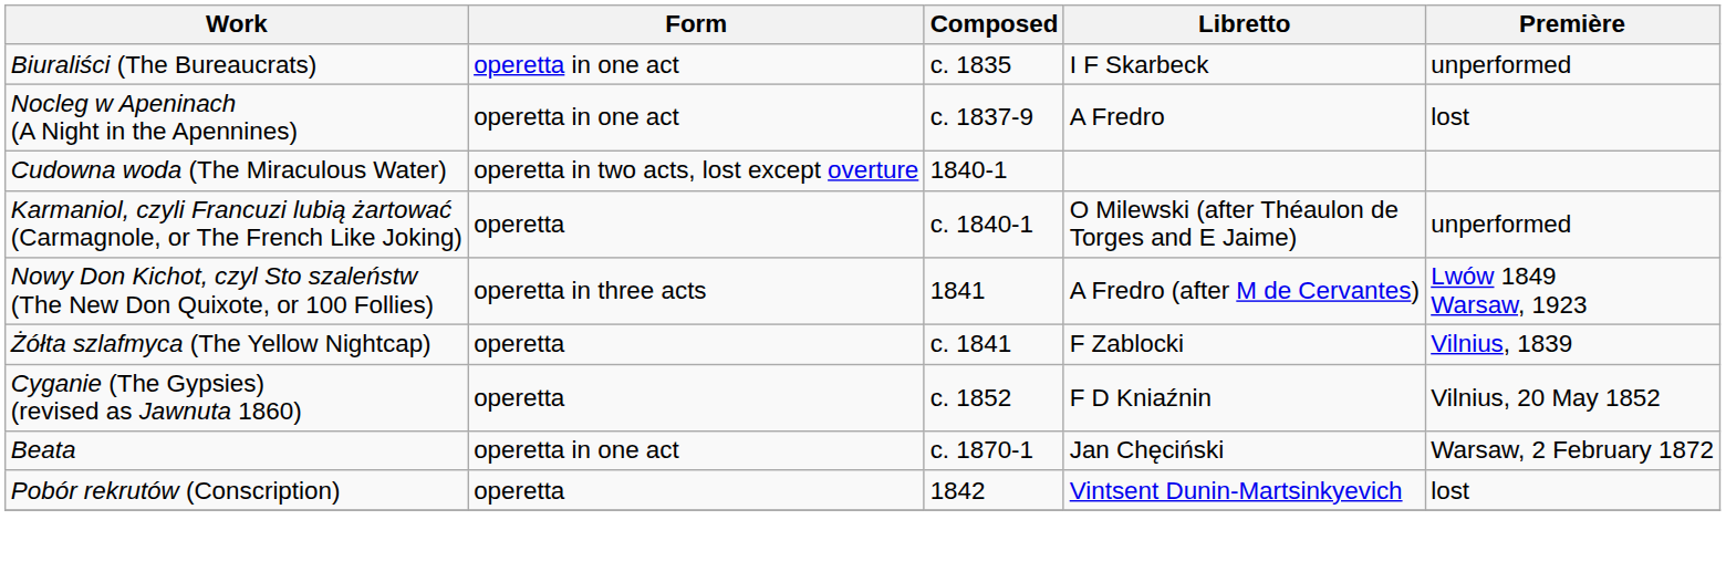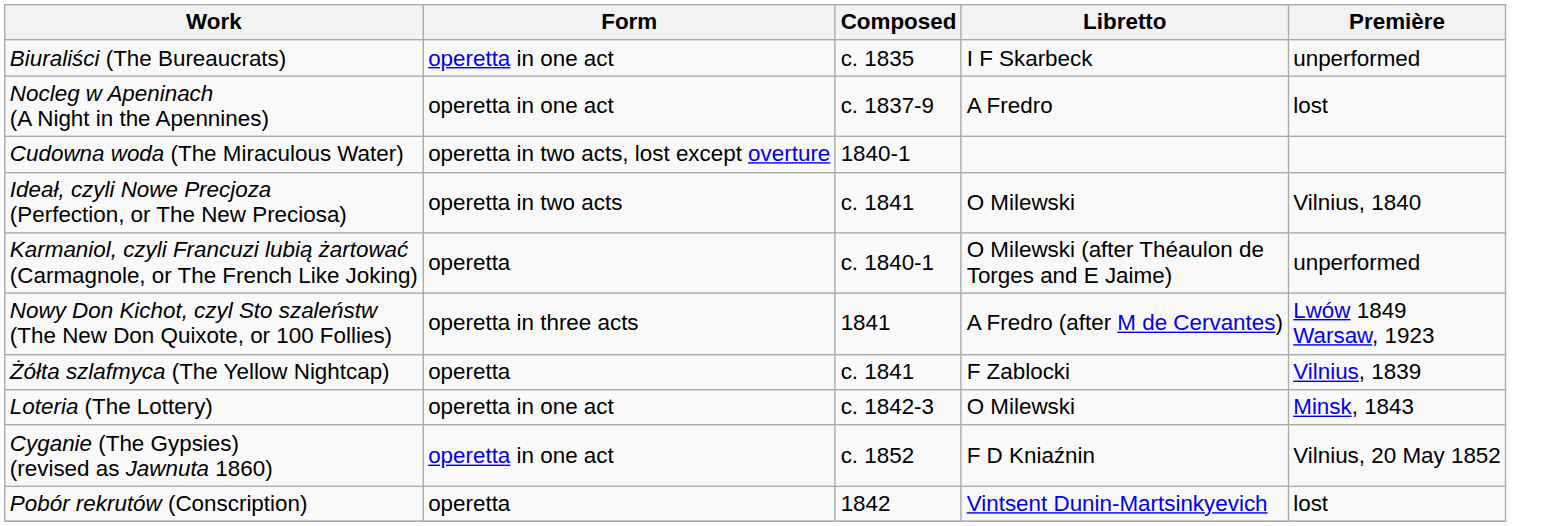 <table class="wikitable" border="1">
 <tr>
 <th bgcolor=ececec>Work</th>
 <th bgcolor=ececec>Form</th>
 <th bgcolor=ececec>Composed</th>
 <th bgcolor=ececec>Libretto</th>
 <th bgcolor=ececec>Première</th>
 </tr>
 <tr>
 <td><em>Biuraliści</em> (The Bureaucrats)</td>
 <td><a href='#'>operetta</a> in one act</td>
 <td>c. 1835</td>
 <td>I F Skarbeck</td>
 <td>unperformed</td>
 </tr>
 <tr>
 <td><em>Nocleg w Apeninach</em><br>(A Night in the Apennines)</td>
 <td>operetta in one act</td>
 <td>c. 1837-9</td>
 <td>A Fredro</td>
 <td>lost</td>
 </tr>
 <tr>
 <td><em>Cudowna woda</em> (The Miraculous Water)</td>
 <td>operetta in two acts, lost except <a href='#'>overture</a></td>
 <td>1840-1</td>
 <td></td>
 <td></td>
 </tr>
 <tr>
+<td><em>Ideał, czyli Nowe Precjoza</em><br>(Perfection, or The New Preciosa)</td>
+<td>operetta in two acts</td>
+<td>c. 1841</td>
+<td>O Milewski</td>
+<td>Vilnius, 1840</td>
+</tr>
+<tr>
 <td><em>Karmaniol, czyli Francuzi lubią żartować</em><br>(Carmagnole, or The French Like Joking)</td>
 <td>operetta</td>
 <td>c. 1840-1</td>
 <td>O Milewski (after Théaulon de<br>Torges and E Jaime)</td>
 <td>unperformed</td>
 </tr>
 <tr>
 <td><em>Nowy Don Kichot, czyl Sto szaleństw</em><br>(The New Don Quixote, or 100 Follies)</td>
 <td>operetta in three acts</td>
 <td>1841</td>
 <td>A Fredro (after <a href='#'>M de Cervantes</a>)</td>
 <td><a href='#'>Lwów</a> 1849<br><a href='#'>Warsaw</a>, 1923</td>
 </tr>
 <tr>
 <td><em>Żółta szlafmyca</em> (The Yellow Nightcap)</td>
 <td>operetta</td>
 <td>c. 1841</td>
 <td>F Zablocki</td>
 <td><a href='#'>Vilnius</a>, 1839</td>
 </tr>
 <tr>
+<td><em>Loteria</em> (The Lottery)</td>
+<td>operetta in one act</td>
+<td>c. 1842-3</td>
+<td>O Milewski</td>
+<td><a href='#'>Minsk</a>, 1843</td>
+</tr>
+<tr>
 <td><em>Cyganie</em> (The Gypsies)<br>(revised as <em>Jawnuta</em> 1860)</td>
-<td>operetta</td>
+<td><a href='#'>operetta</a> in one act</td>
 <td>c. 1852</td>
 <td>F D Kniaźnin</td>
 <td>Vilnius, 20 May 1852</td>
-</tr>
-<tr>
-<td><em>Beata</em></td>
-<td>operetta in one act</td>
-<td>c. 1870-1</td>
-<td>Jan Chęciński</td>
-<td>Warsaw, 2 February 1872</td>
 </tr>
 <tr>
 <td><em>Pobór rekrutów</em> (Conscription)</td>
 <td>operetta</td>
 <td>1842</td>
 <td><a href='#'>Vintsent Dunin-Martsinkyevich</a></td>
 <td>lost</td>
 </tr>
 <tr>
 </tr>
 </table>
